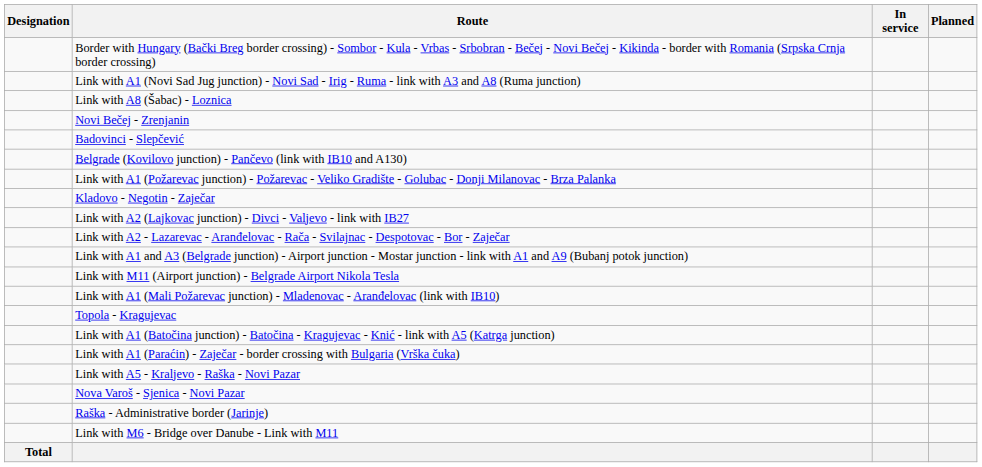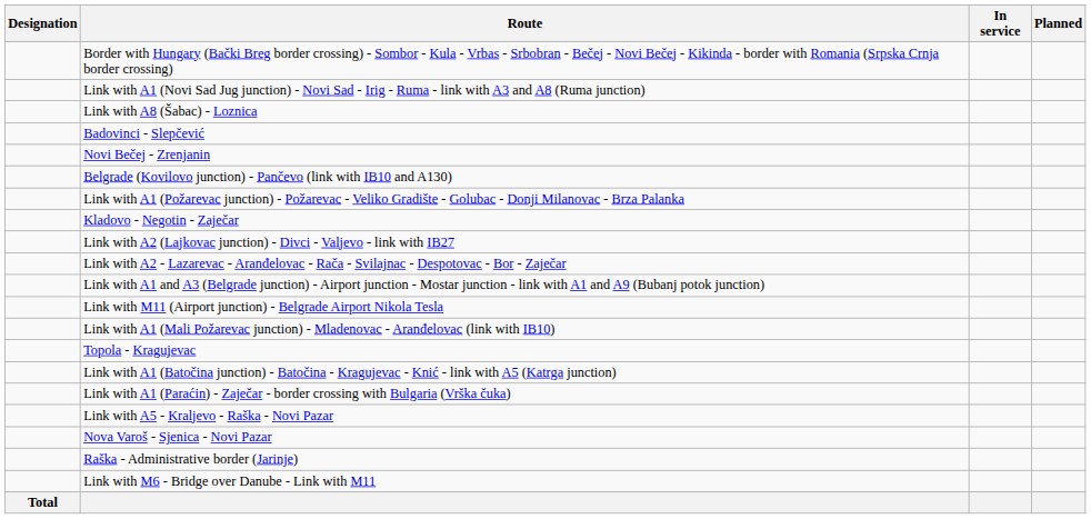 <table class="wikitable" style="margin:auto;">
 <tr>
 <th>Designation</th>
 <th>Route</th>
 <th>In service</th>
 <th>Planned</th>
 </tr>
 <tr>
 <td></td>
 <td>Border with <a href='#'>Hungary</a> (<a href='#'>Bački Breg</a> border crossing) - <a href='#'>Sombor</a> - <a href='#'>Kula</a> - <a href='#'>Vrbas</a> - <a href='#'>Srbobran</a> - <a href='#'>Bečej</a> - <a href='#'>Novi Bečej</a> - <a href='#'>Kikinda</a> - border with <a href='#'>Romania</a> (<a href='#'>Srpska Crnja</a> border crossing)</td>
 <td></td>
 <td></td>
 </tr>
 <tr>
 <td></td>
 <td>Link with <a href='#'>A1</a> (Novi Sad Jug junction) - <a href='#'>Novi Sad</a> - <a href='#'>Irig</a> - <a href='#'>Ruma</a> - link with <a href='#'>A3</a> and <a href='#'>A8</a> (Ruma junction)</td>
 <td></td>
 <td></td>
 </tr>
 <tr>
 <td></td>
 <td>Link with <a href='#'>A8</a> (Šabac) - <a href='#'>Loznica</a></td>
 <td></td>
 <td></td>
 </tr>
 <tr>
 <td></td>
-<td><a href='#'>Novi Bečej</a> - <a href='#'>Zrenjanin</a></td>
+<td><a href='#'>Badovinci</a> - <a href='#'>Slepčević</a></td>
 <td></td>
 <td></td>
 </tr>
 <tr>
 <td></td>
-<td><a href='#'>Badovinci</a> - <a href='#'>Slepčević</a></td>
+<td><a href='#'>Novi Bečej</a> - <a href='#'>Zrenjanin</a></td>
 <td></td>
 <td></td>
 </tr>
 <tr>
 <td></td>
 <td><a href='#'>Belgrade</a> (<a href='#'>Kovilovo</a> junction) - <a href='#'>Pančevo</a> (link with <a href='#'>IB10</a> and A130)</td>
 <td></td>
 <td></td>
 </tr>
 <tr>
 <td></td>
 <td>Link with <a href='#'>A1</a> (<a href='#'>Požarevac</a> junction) - <a href='#'>Požarevac</a> - <a href='#'>Veliko Gradište</a> - <a href='#'>Golubac</a> - <a href='#'>Donji Milanovac</a> - <a href='#'>Brza Palanka</a></td>
 <td></td>
 <td></td>
 </tr>
 <tr>
 <td></td>
 <td><a href='#'>Kladovo</a> - <a href='#'>Negotin</a> - <a href='#'>Zaječar</a></td>
 <td></td>
 <td></td>
 </tr>
 <tr>
 <td></td>
 <td>Link with <a href='#'>A2</a> (<a href='#'>Lajkovac</a> junction) - <a href='#'>Divci</a> - <a href='#'>Valjevo</a> - link with <a href='#'>IB27</a></td>
 <td></td>
 <td></td>
 </tr>
 <tr>
 <td></td>
 <td>Link with <a href='#'>A2</a> - <a href='#'>Lazarevac</a> - <a href='#'>Aranđelovac</a> - <a href='#'>Rača</a> - <a href='#'>Svilajnac</a> - <a href='#'>Despotovac</a> - <a href='#'>Bor</a> - <a href='#'>Zaječar</a></td>
 <td></td>
 <td></td>
 </tr>
 <tr>
 <td></td>
 <td>Link with <a href='#'>A1</a> and <a href='#'>A3</a> (<a href='#'>Belgrade</a> junction) - Airport junction - Mostar junction - link with <a href='#'>A1</a> and <a href='#'>A9</a> (Bubanj potok junction)</td>
 <td></td>
 <td></td>
 </tr>
 <tr>
 <td></td>
 <td>Link with <a href='#'>M11</a> (Airport junction) - <a href='#'>Belgrade Airport Nikola Tesla</a></td>
 <td></td>
 <td></td>
 </tr>
 <tr>
 <td></td>
 <td>Link with <a href='#'>A1</a> (<a href='#'>Mali Požarevac</a> junction) - <a href='#'>Mladenovac</a> - <a href='#'>Aranđelovac</a> (link with <a href='#'>IB10</a>)</td>
 <td></td>
 <td></td>
 </tr>
 <tr>
 <td></td>
 <td><a href='#'>Topola</a> - <a href='#'>Kragujevac</a></td>
 <td></td>
 <td></td>
 </tr>
 <tr>
 <td></td>
 <td>Link with <a href='#'>A1</a> (<a href='#'>Batočina</a> junction) - <a href='#'>Batočina</a> - <a href='#'>Kragujevac</a> - <a href='#'>Knić</a> - link with <a href='#'>A5</a> (<a href='#'>Katrga</a> junction)</td>
 <td></td>
 <td></td>
 </tr>
 <tr>
 <td></td>
 <td>Link with <a href='#'>A1</a> (<a href='#'>Paraćin</a>) - <a href='#'>Zaječar</a> - border crossing with <a href='#'>Bulgaria</a> (<a href='#'>Vrška čuka</a>)</td>
 <td></td>
 <td></td>
 </tr>
 <tr>
 <td></td>
 <td>Link with <a href='#'>A5</a> - <a href='#'>Kraljevo</a> - <a href='#'>Raška</a> - <a href='#'>Novi Pazar</a></td>
 <td></td>
 <td></td>
 </tr>
 <tr>
 <td></td>
 <td><a href='#'>Nova Varoš</a> - <a href='#'>Sjenica</a> - <a href='#'>Novi Pazar</a></td>
 <td></td>
 <td></td>
 </tr>
 <tr>
 <td></td>
 <td><a href='#'>Raška</a> - Administrative border (<a href='#'>Jarinje</a>)</td>
 <td></td>
 <td></td>
 </tr>
 <tr>
 <td></td>
 <td>Link with <a href='#'>M6</a> - Bridge over Danube - Link with <a href='#'>M11</a></td>
 <td></td>
 <td></td>
 </tr>
 <tr>
 <th><strong>Total</strong></th>
 <th></th>
 <th></th>
 <th></th>
 </tr>
 </table>
